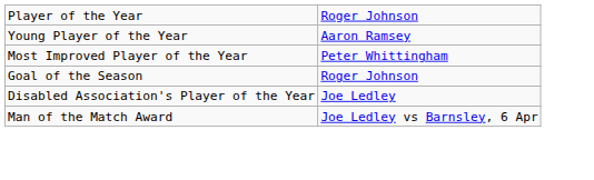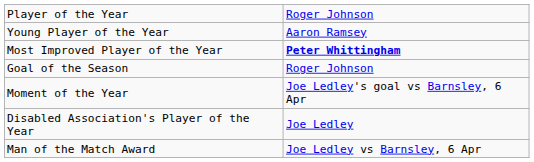 <table class="wikitable">
 <tr>
 <td>Player of the Year</td>
 <td><a href='#'>Roger Johnson</a></td>
 </tr>
 <tr>
 <td>Young Player of the Year</td>
 <td><a href='#'>Aaron Ramsey</a></td>
 </tr>
 <tr>
 <td>Most Improved Player of the Year</td>
-<td><a href='#'>Peter Whittingham</a></td>
+<td><strong><a href='#'>Peter Whittingham</a></strong></td>
 </tr>
 <tr>
 <td>Goal of the Season</td>
 <td><a href='#'>Roger Johnson</a></td>
+</tr>
+<tr>
+<td>Moment of the Year</td>
+<td><a href='#'>Joe Ledley</a>'s goal vs <a href='#'>Barnsley</a>, 6 Apr</td>
 </tr>
 <tr>
 <td>Disabled Association's Player of the Year</td>
 <td><a href='#'>Joe Ledley</a></td>
 </tr>
 <tr>
 <td>Man of the Match Award</td>
 <td><a href='#'>Joe Ledley</a> vs <a href='#'>Barnsley</a>, 6 Apr</td>
 </tr>
 </table>
